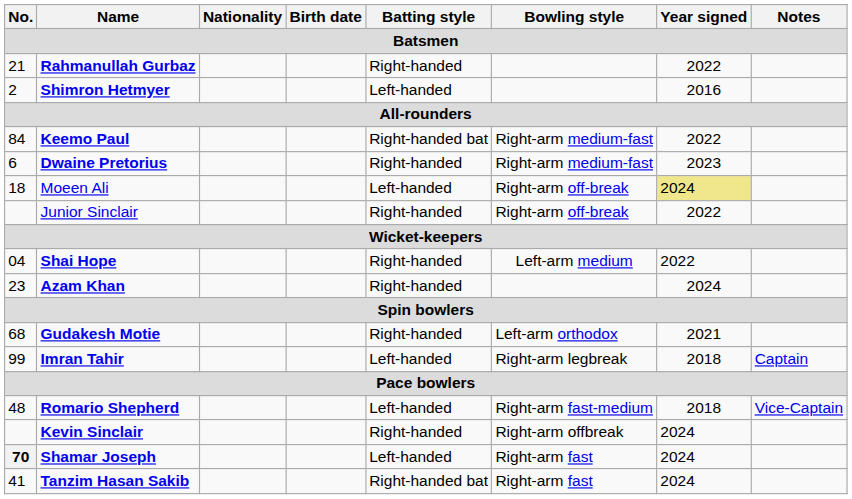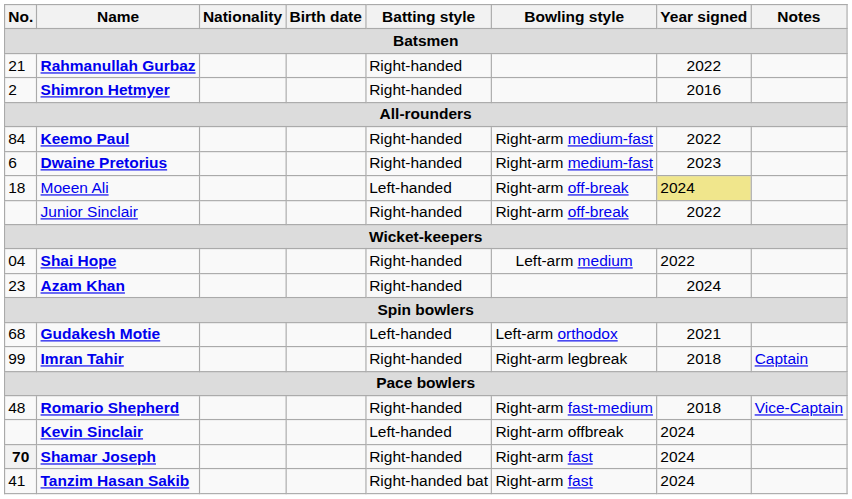 <table class="wikitable"  style="font-size:85%;">
 <tr>
 <th>No.</th>
 <th>Name</th>
 <th>Nationality</th>
 <th>Birth date</th>
 <th>Batting style</th>
 <th>Bowling style</th>
 <th>Year signed</th>
 <th>Notes</th>
 </tr>
 <tr>
 <th colspan="9"  style="background:#dcdcdc; text-align:center;">Batsmen</th>
 </tr>
 <tr>
 <td>21</td>
 <td><strong><a href='#'>Rahmanullah Gurbaz</a></strong></td>
 <td></td>
 <td></td>
 <td>Right-handed</td>
 <td></td>
 <td style="text-align:center;">2022</td>
 <td></td>
 </tr>
 <tr>
 <td>2</td>
 <td><strong><a href='#'>Shimron Hetmyer</a></strong></td>
 <td></td>
 <td></td>
-<td>Left-handed</td>
+<td>Right-handed</td>
 <td></td>
 <td style="text-align:center;">2016</td>
 <td></td>
 </tr>
 <tr>
 <th colspan="9"  style="background:#dcdcdc; text-align:center;">All-rounders</th>
 </tr>
 <tr>
 <td>84</td>
 <td><strong><a href='#'>Keemo Paul</a></strong></td>
 <td></td>
 <td></td>
-<td>Right-handed bat</td>
+<td>Right-handed</td>
 <td>Right-arm <a href='#'>medium-fast</a></td>
 <td style="text-align:center;">2022</td>
 <td></td>
 </tr>
 <tr>
 <td>6</td>
 <td><strong><a href='#'>Dwaine Pretorius</a></strong></td>
 <td></td>
 <td></td>
 <td>Right-handed</td>
 <td>Right-arm <a href='#'>medium-fast</a></td>
 <td style="text-align:center;">2023</td>
 <td></td>
 </tr>
 <tr>
 <td>18</td>
 <td><a href='#'>Moeen Ali</a></td>
 <td></td>
 <td></td>
 <td>Left-handed</td>
 <td>Right-arm <a href='#'>off-break</a></td>
 <td style="background: khaki;">2024</td>
 <td></td>
 </tr>
 <tr>
 <td></td>
 <td><a href='#'>Junior Sinclair</a></td>
 <td></td>
 <td></td>
 <td>Right-handed</td>
 <td>Right-arm <a href='#'>off-break</a></td>
 <td style="text-align:center;">2022</td>
 <td></td>
 </tr>
 <tr>
 <th colspan="9"  style="background:#dcdcdc; text-align:center;">Wicket-keepers</th>
 </tr>
 <tr>
 <td>04</td>
 <td><strong><a href='#'>Shai Hope</a></strong></td>
 <td></td>
 <td></td>
 <td>Right-handed</td>
 <td style="text-align:center;">Left-arm <a href='#'>medium</a></td>
 <td>2022</td>
 <td></td>
 </tr>
 <tr>
 <td>23</td>
 <td><strong><a href='#'>Azam Khan</a></strong></td>
 <td></td>
 <td></td>
 <td>Right-handed</td>
 <td></td>
 <td style="text-align:center;">2024</td>
 <td></td>
 </tr>
 <tr>
 <th colspan="9"  style="background:#dcdcdc; text-align:center;">Spin bowlers</th>
 </tr>
 <tr>
 <td>68</td>
 <td><strong><a href='#'>Gudakesh Motie</a></strong></td>
 <td></td>
 <td></td>
-<td>Right-handed</td>
+<td>Left-handed</td>
 <td>Left-arm <a href='#'>orthodox</a></td>
 <td style="text-align:center;">2021</td>
 <td></td>
 </tr>
 <tr>
 <td>99</td>
 <td><strong><a href='#'>Imran Tahir</a></strong></td>
 <td></td>
 <td></td>
-<td>Left-handed</td>
+<td>Right-handed</td>
 <td>Right-arm legbreak</td>
 <td style="text-align:center;">2018</td>
 <td><a href='#'>Captain</a></td>
 </tr>
 <tr>
 <th colspan="9"  style="background:#dcdcdc; text-align:center;">Pace bowlers</th>
 </tr>
 <tr>
 <td>48</td>
 <td><strong><a href='#'>Romario Shepherd</a></strong></td>
 <td></td>
 <td></td>
-<td>Left-handed</td>
+<td>Right-handed</td>
 <td>Right-arm <a href='#'>fast-medium</a></td>
 <td style="text-align:center;">2018</td>
 <td><a href='#'>Vice-Captain</a></td>
 </tr>
 <tr>
 <td></td>
 <td><a href='#'><strong>Kevin Sinclair</strong></a></td>
 <td></td>
 <td></td>
-<td>Right-handed</td>
+<td>Left-handed</td>
 <td>Right-arm offbreak</td>
 <td>2024</td>
 <td></td>
 </tr>
 <tr>
 <th>70</th>
 <td><strong><a href='#'>Shamar Joseph</a></strong></td>
 <td></td>
 <td></td>
-<td>Left-handed</td>
+<td>Right-handed</td>
 <td>Right-arm <a href='#'>fast</a></td>
 <td>2024</td>
 <td></td>
 </tr>
 <tr>
 <td>41</td>
 <td><strong><a href='#'>Tanzim Hasan Sakib</a></strong></td>
 <td></td>
 <td></td>
 <td>Right-handed bat</td>
 <td>Right-arm <a href='#'>fast</a></td>
 <td>2024</td>
 </tr>
 </table>
